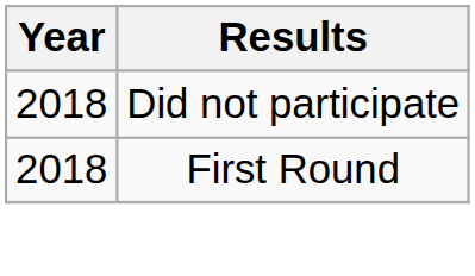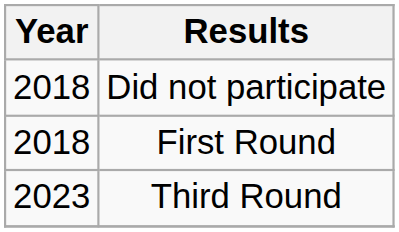 <table class="wikitable">
 <tr align="center">
 <th>Year</th>
 <th>Results</th>
 </tr>
 <tr align="center">
 <td>2018</td>
 <td>Did not participate</td>
 </tr>
 <tr align="center">
 <td>2018</td>
 <td>First Round</td>
 </tr>
+<tr align="center">
+<td>2023</td>
+<td>Third Round</td>
+</tr>
 <tr>
 </tr>
 </table>
